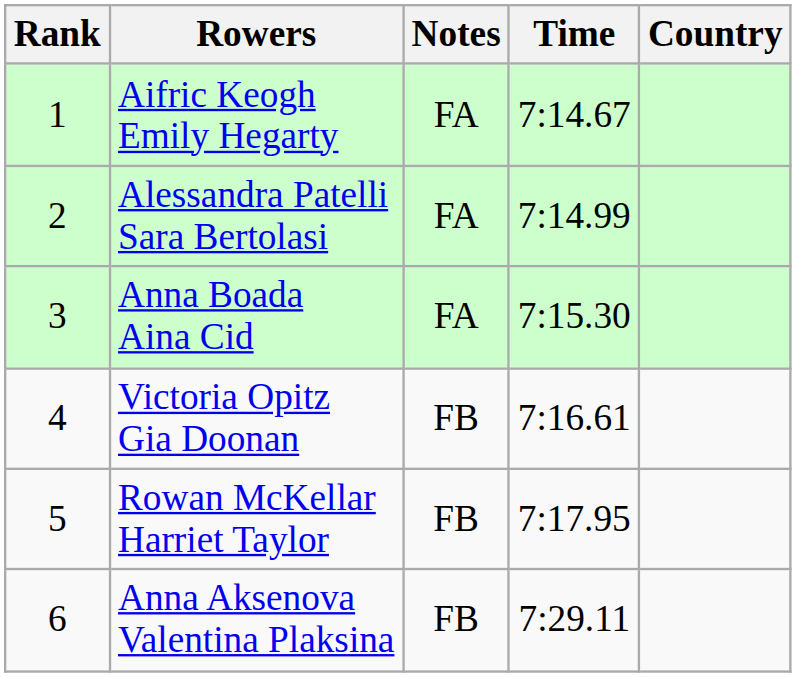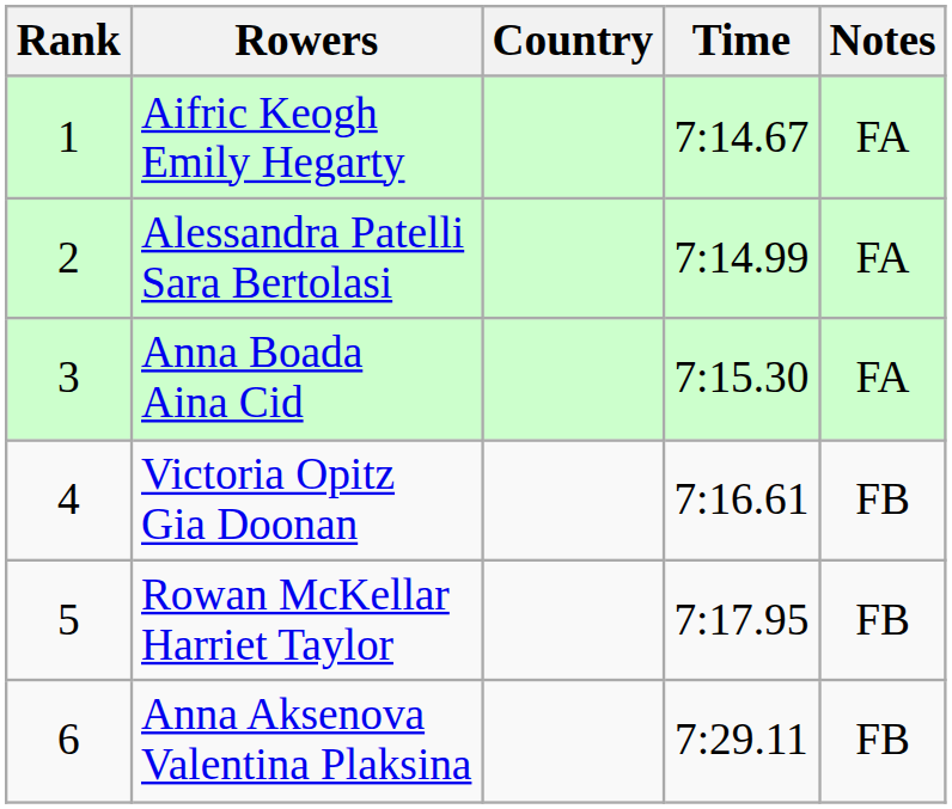 <table class="wikitable" style="text-align:center">
 <tr>
 <th>Rank</th>
 <th>Rowers</th>
+<th>Country</th>
+<th>Time</th>
 <th>Notes</th>
-<th>Time</th>
-<th>Country</th>
 </tr>
 <tr bgcolor=ccffcc>
 <td>1</td>
 <td align="left"><a href='#'>Aifric Keogh</a><br><a href='#'>Emily Hegarty</a></td>
+<td align="left"></td>
+<td>7:14.67</td>
 <td>FA</td>
-<td>7:14.67</td>
-<td align="left"></td>
 </tr>
 <tr bgcolor=ccffcc>
 <td>2</td>
 <td align="left"><a href='#'>Alessandra Patelli</a><br><a href='#'>Sara Bertolasi</a></td>
+<td align="left"></td>
+<td>7:14.99</td>
 <td>FA</td>
-<td>7:14.99</td>
-<td align="left"></td>
 </tr>
 <tr bgcolor=ccffcc>
 <td>3</td>
 <td align="left"><a href='#'>Anna Boada</a><br><a href='#'>Aina Cid</a></td>
+<td align="left"></td>
+<td>7:15.30</td>
 <td>FA</td>
-<td>7:15.30</td>
-<td align="left"></td>
 </tr>
 <tr>
 <td>4</td>
 <td align="left"><a href='#'>Victoria Opitz</a><br><a href='#'>Gia Doonan</a></td>
+<td align="left"></td>
+<td>7:16.61</td>
 <td>FB</td>
-<td>7:16.61</td>
-<td align="left"></td>
 </tr>
 <tr>
 <td>5</td>
 <td align="left"><a href='#'>Rowan McKellar</a><br><a href='#'>Harriet Taylor</a></td>
+<td align="left"></td>
+<td>7:17.95</td>
 <td>FB</td>
-<td>7:17.95</td>
-<td align="left"></td>
 </tr>
 <tr>
 <td>6</td>
 <td align="left"><a href='#'>Anna Aksenova</a><br><a href='#'>Valentina Plaksina</a></td>
+<td align="left"></td>
+<td>7:29.11</td>
 <td>FB</td>
-<td>7:29.11</td>
-<td align="left"></td>
 </tr>
 </table>
